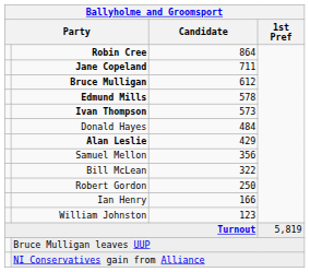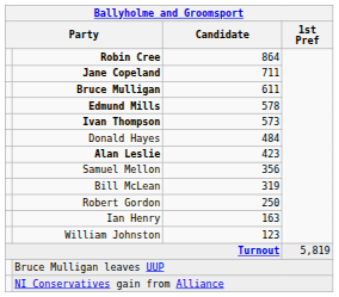 <table class="wikitable">
 <tr>
 <th colspan="4" align="center"><a href='#'>Ballyholme and Groomsport</a></th>
 </tr>
 <tr>
 <th colspan="2" align="center" width=200>Party</th>
 <th width=150>Candidate</th>
 <th width=60>1st Pref</th>
 </tr>
 <tr>
 <td></td>
 <td align="right"><strong>Robin Cree</strong></td>
 <td align="right">864</td>
 </tr>
 <tr>
 <td></td>
 <td align="right"><strong>Jane Copeland</strong></td>
 <td align="right">711</td>
 </tr>
 <tr>
 <td></td>
 <td align="right"><strong>Bruce Mulligan</strong></td>
-<td align="right">612</td>
+<td align="right">611</td>
 </tr>
 <tr>
 <td></td>
 <td align="right"><strong>Edmund Mills</strong></td>
 <td align="right">578</td>
 </tr>
 <tr>
 <td></td>
 <td align="right"><strong>Ivan Thompson</strong></td>
 <td align="right">573</td>
 </tr>
 <tr>
 <td></td>
 <td align="right">Donald Hayes</td>
 <td align="right">484</td>
 </tr>
 <tr>
 <td></td>
 <td align="right"><strong>Alan Leslie</strong></td>
-<td align="right">429</td>
+<td align="right">423</td>
 </tr>
 <tr>
 <td></td>
 <td align="right">Samuel Mellon</td>
 <td align="right">356</td>
 </tr>
 <tr>
 <td></td>
 <td align="right">Bill McLean</td>
-<td align="right">322</td>
+<td align="right">319</td>
 </tr>
 <tr>
 <td></td>
 <td align="right">Robert Gordon</td>
 <td align="right">250</td>
 </tr>
 <tr>
 <td></td>
 <td align="right">Ian Henry</td>
-<td align="right">166</td>
+<td align="right">163</td>
 </tr>
 <tr>
 <td></td>
 <td align="right">William Johnston</td>
 <td align="right">123</td>
 </tr>
 <tr bgcolor="EEEEEE">
 <td colspan=3 align="right"><strong><a href='#'>Turnout</a></strong></td>
 <td align="right">5,819</td>
 </tr>
 <tr>
 <td bgcolor=></td>
 <td colspan=3 bgcolor="EEEEEE">Bruce Mulligan leaves <a href='#'>UUP</a></td>
 </tr>
 <tr>
 <td bgcolor=></td>
 <td colspan=3 bgcolor="EEEEEE"><a href='#'>NI Conservatives</a> gain from <a href='#'>Alliance</a></td>
 </tr>
 </table>
